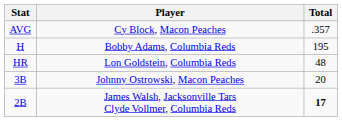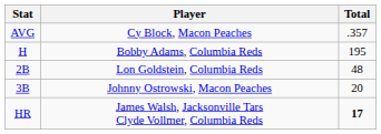 <table class="wikitable" width="40%" style="text-align:center;">
 <tr>
 <th width="5%">Stat</th>
 <th width="60%">Player</th>
 <th width="5%">Total</th>
 </tr>
 <tr>
 <td><a href='#'>AVG</a></td>
 <td><a href='#'>Cy Block</a>, <a href='#'>Macon Peaches</a></td>
 <td>.357</td>
 </tr>
 <tr>
 <td><a href='#'>H</a></td>
 <td><a href='#'>Bobby Adams</a>, <a href='#'>Columbia Reds</a></td>
 <td>195</td>
 </tr>
 <tr>
-<td><a href='#'>HR</a></td>
+<td><a href='#'>2B</a></td>
 <td><a href='#'>Lon Goldstein</a>, <a href='#'>Columbia Reds</a></td>
 <td>48</td>
 </tr>
 <tr>
 <td><a href='#'>3B</a></td>
 <td><a href='#'>Johnny Ostrowski</a>, <a href='#'>Macon Peaches</a></td>
 <td>20</td>
 </tr>
 <tr>
-<td><a href='#'>2B</a></td>
+<td><a href='#'>HR</a></td>
 <td><a href='#'>James Walsh</a>, <a href='#'>Jacksonville Tars</a> <br> <a href='#'>Clyde Vollmer</a>, <a href='#'>Columbia Reds</a></td>
 <td><strong>17</strong></td>
 </tr>
 </table>
